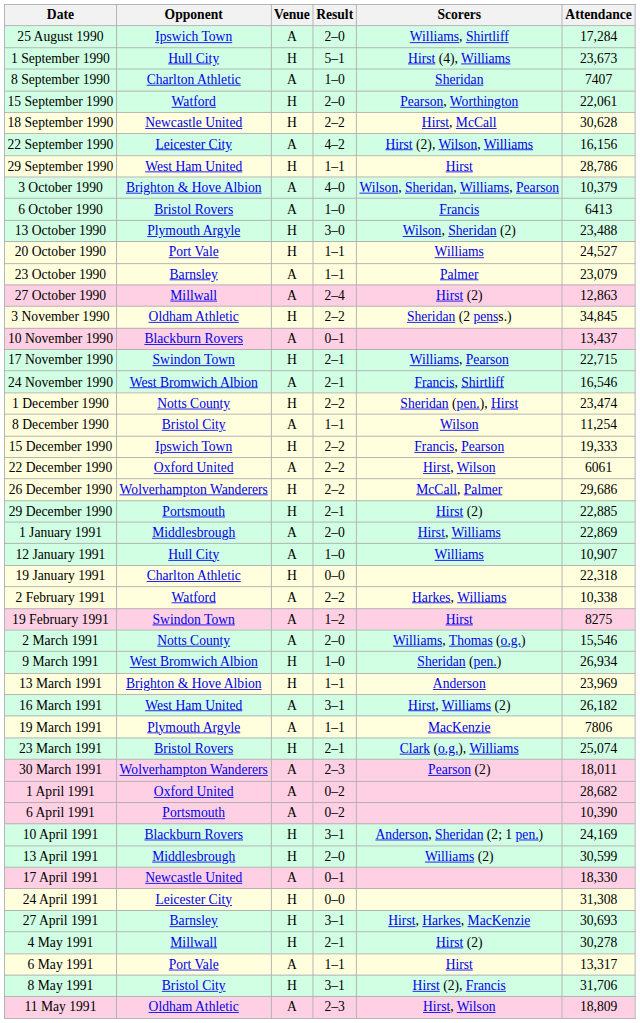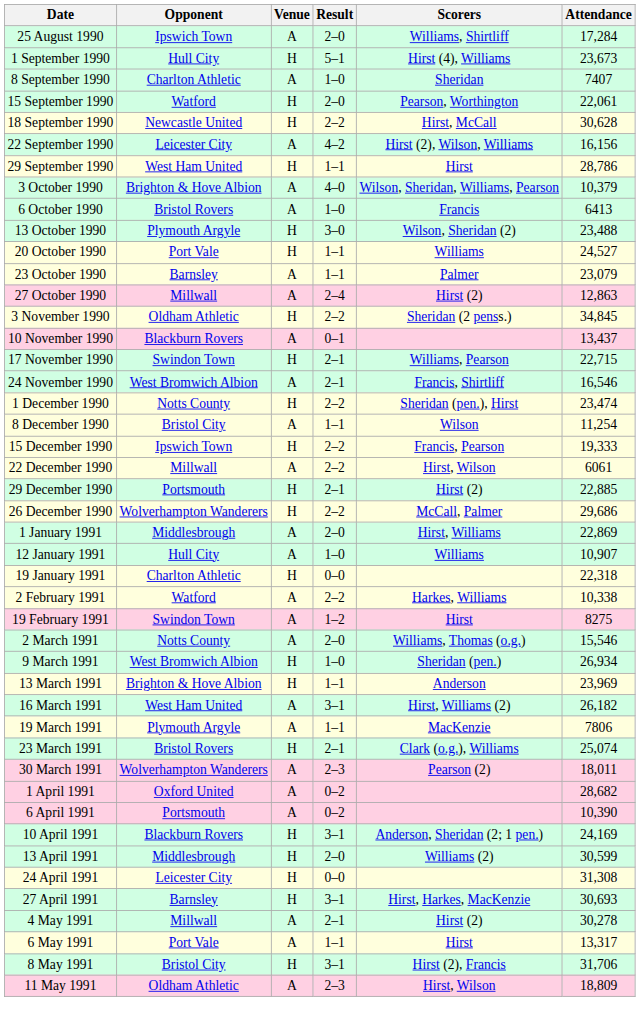 <table class="wikitable sortable" style="font-size:100%; text-align:center">
 <tr>
 <th>Date</th>
 <th>Opponent</th>
 <th>Venue</th>
 <th>Result</th>
 <th>Scorers</th>
 <th>Attendance</th>
 </tr>
 <tr style="background-color: #d0ffe3;">
 <td>25 August 1990</td>
 <td><a href='#'>Ipswich Town</a></td>
 <td>A</td>
 <td>2–0</td>
 <td><a href='#'>Williams</a>, <a href='#'>Shirtliff</a></td>
 <td>17,284</td>
 </tr>
 <tr style="background-color: #d0ffe3;">
 <td>1 September 1990</td>
 <td><a href='#'>Hull City</a></td>
 <td>H</td>
 <td>5–1</td>
 <td><a href='#'>Hirst</a> (4), <a href='#'>Williams</a></td>
 <td>23,673</td>
 </tr>
 <tr style="background-color: #d0ffe3;">
 <td>8 September 1990</td>
 <td><a href='#'>Charlton Athletic</a></td>
 <td>A</td>
 <td>1–0</td>
 <td><a href='#'>Sheridan</a></td>
 <td>7407</td>
 </tr>
 <tr style="background-color: #d0ffe3;">
 <td>15 September 1990</td>
 <td><a href='#'>Watford</a></td>
 <td>H</td>
 <td>2–0</td>
 <td><a href='#'>Pearson</a>, <a href='#'>Worthington</a></td>
 <td>22,061</td>
 </tr>
 <tr style="background-color: #ffffdd;">
 <td>18 September 1990</td>
 <td><a href='#'>Newcastle United</a></td>
 <td>H</td>
 <td>2–2</td>
 <td><a href='#'>Hirst</a>, <a href='#'>McCall</a></td>
 <td>30,628</td>
 </tr>
 <tr style="background-color: #d0ffe3;">
 <td>22 September 1990</td>
 <td><a href='#'>Leicester City</a></td>
 <td>A</td>
 <td>4–2</td>
 <td><a href='#'>Hirst</a> (2), <a href='#'>Wilson</a>, <a href='#'>Williams</a></td>
 <td>16,156</td>
 </tr>
 <tr style="background-color: #ffffdd;">
 <td>29 September 1990</td>
 <td><a href='#'>West Ham United</a></td>
 <td>H</td>
 <td>1–1</td>
 <td><a href='#'>Hirst</a></td>
 <td>28,786</td>
 </tr>
 <tr style="background-color: #d0ffe3;">
 <td>3 October 1990</td>
 <td><a href='#'>Brighton & Hove Albion</a></td>
 <td>A</td>
 <td>4–0</td>
 <td><a href='#'>Wilson</a>, <a href='#'>Sheridan</a>, <a href='#'>Williams</a>, <a href='#'>Pearson</a></td>
 <td>10,379</td>
 </tr>
 <tr style="background-color: #d0ffe3;">
 <td>6 October 1990</td>
 <td><a href='#'>Bristol Rovers</a></td>
 <td>A</td>
 <td>1–0</td>
 <td><a href='#'>Francis</a></td>
 <td>6413</td>
 </tr>
 <tr style="background-color: #d0ffe3;">
 <td>13 October 1990</td>
 <td><a href='#'>Plymouth Argyle</a></td>
 <td>H</td>
 <td>3–0</td>
 <td><a href='#'>Wilson</a>, <a href='#'>Sheridan</a> (2)</td>
 <td>23,488</td>
 </tr>
 <tr style="background-color: #ffffdd;">
 <td>20 October 1990</td>
 <td><a href='#'>Port Vale</a></td>
 <td>H</td>
 <td>1–1</td>
 <td><a href='#'>Williams</a></td>
 <td>24,527</td>
 </tr>
 <tr style="background-color: #ffffdd;">
 <td>23 October 1990</td>
 <td><a href='#'>Barnsley</a></td>
 <td>A</td>
 <td>1–1</td>
 <td><a href='#'>Palmer</a></td>
 <td>23,079</td>
 </tr>
 <tr style="background-color: #ffd0e3;">
 <td>27 October 1990</td>
 <td><a href='#'>Millwall</a></td>
 <td>A</td>
 <td>2–4</td>
 <td><a href='#'>Hirst</a> (2)</td>
 <td>12,863</td>
 </tr>
 <tr style="background-color: #ffffdd;">
 <td>3 November 1990</td>
 <td><a href='#'>Oldham Athletic</a></td>
 <td>H</td>
 <td>2–2</td>
 <td><a href='#'>Sheridan</a> (2 <a href='#'>pens</a>s.)</td>
 <td>34,845</td>
 </tr>
 <tr style="background-color: #ffd0e3;">
 <td>10 November 1990</td>
 <td><a href='#'>Blackburn Rovers</a></td>
 <td>A</td>
 <td>0–1</td>
 <td></td>
 <td>13,437</td>
 </tr>
 <tr style="background-color: #d0ffe3;">
 <td>17 November 1990</td>
 <td><a href='#'>Swindon Town</a></td>
 <td>H</td>
 <td>2–1</td>
 <td><a href='#'>Williams</a>, <a href='#'>Pearson</a></td>
 <td>22,715</td>
 </tr>
 <tr style="background-color: #d0ffe3;">
 <td>24 November 1990</td>
 <td><a href='#'>West Bromwich Albion</a></td>
 <td>A</td>
 <td>2–1</td>
 <td><a href='#'>Francis</a>, <a href='#'>Shirtliff</a></td>
 <td>16,546</td>
 </tr>
 <tr style="background-color: #ffffdd;">
 <td>1 December 1990</td>
 <td><a href='#'>Notts County</a></td>
 <td>H</td>
 <td>2–2</td>
 <td><a href='#'>Sheridan</a> (<a href='#'>pen.</a>), <a href='#'>Hirst</a></td>
 <td>23,474</td>
 </tr>
 <tr style="background-color: #ffffdd;">
 <td>8 December 1990</td>
 <td><a href='#'>Bristol City</a></td>
 <td>A</td>
 <td>1–1</td>
 <td><a href='#'>Wilson</a></td>
 <td>11,254</td>
 </tr>
 <tr style="background-color: #ffffdd;">
 <td>15 December 1990</td>
 <td><a href='#'>Ipswich Town</a></td>
 <td>H</td>
 <td>2–2</td>
 <td><a href='#'>Francis</a>, <a href='#'>Pearson</a></td>
 <td>19,333</td>
 </tr>
 <tr style="background-color: #ffffdd;">
 <td>22 December 1990</td>
-<td><a href='#'>Oxford United</a></td>
+<td><a href='#'>Millwall</a></td>
 <td>A</td>
 <td>2–2</td>
 <td><a href='#'>Hirst</a>, <a href='#'>Wilson</a></td>
 <td>6061</td>
+</tr>
+<tr style="background-color: #d0ffe3;">
+<td>29 December 1990</td>
+<td><a href='#'>Portsmouth</a></td>
+<td>H</td>
+<td>2–1</td>
+<td><a href='#'>Hirst</a> (2)</td>
+<td>22,885</td>
 </tr>
 <tr style="background-color: #ffffdd;">
 <td>26 December 1990</td>
 <td><a href='#'>Wolverhampton Wanderers</a></td>
 <td>H</td>
 <td>2–2</td>
 <td><a href='#'>McCall</a>, <a href='#'>Palmer</a></td>
 <td>29,686</td>
-</tr>
-<tr style="background-color: #d0ffe3;">
-<td>29 December 1990</td>
-<td><a href='#'>Portsmouth</a></td>
-<td>H</td>
-<td>2–1</td>
-<td><a href='#'>Hirst</a> (2)</td>
-<td>22,885</td>
 </tr>
 <tr style="background-color: #d0ffe3;">
 <td>1 January 1991</td>
 <td><a href='#'>Middlesbrough</a></td>
 <td>A</td>
 <td>2–0</td>
 <td><a href='#'>Hirst</a>, <a href='#'>Williams</a></td>
 <td>22,869</td>
 </tr>
 <tr style="background-color: #d0ffe3;">
 <td>12 January 1991</td>
 <td><a href='#'>Hull City</a></td>
 <td>A</td>
 <td>1–0</td>
 <td><a href='#'>Williams</a></td>
 <td>10,907</td>
 </tr>
 <tr style="background-color: #ffffdd;">
 <td>19 January 1991</td>
 <td><a href='#'>Charlton Athletic</a></td>
 <td>H</td>
 <td>0–0</td>
 <td></td>
 <td>22,318</td>
 </tr>
 <tr style="background-color: #ffffdd;">
 <td>2 February 1991</td>
 <td><a href='#'>Watford</a></td>
 <td>A</td>
 <td>2–2</td>
 <td><a href='#'>Harkes</a>, <a href='#'>Williams</a></td>
 <td>10,338</td>
 </tr>
 <tr style="background-color: #ffd0e3;">
 <td>19 February 1991</td>
 <td><a href='#'>Swindon Town</a></td>
 <td>A</td>
 <td>1–2</td>
 <td><a href='#'>Hirst</a></td>
 <td>8275</td>
 </tr>
 <tr style="background-color: #d0ffe3;">
 <td>2 March 1991</td>
 <td><a href='#'>Notts County</a></td>
 <td>A</td>
 <td>2–0</td>
 <td><a href='#'>Williams</a>, <a href='#'>Thomas</a> (<a href='#'>o.g.</a>)</td>
 <td>15,546</td>
 </tr>
 <tr style="background-color: #d0ffe3;">
 <td>9 March 1991</td>
 <td><a href='#'>West Bromwich Albion</a></td>
 <td>H</td>
 <td>1–0</td>
 <td><a href='#'>Sheridan</a> (<a href='#'>pen.</a>)</td>
 <td>26,934</td>
 </tr>
 <tr style="background-color: #ffffdd;">
 <td>13 March 1991</td>
 <td><a href='#'>Brighton & Hove Albion</a></td>
 <td>H</td>
 <td>1–1</td>
 <td><a href='#'>Anderson</a></td>
 <td>23,969</td>
 </tr>
 <tr style="background-color: #d0ffe3;">
 <td>16 March 1991</td>
 <td><a href='#'>West Ham United</a></td>
 <td>A</td>
 <td>3–1</td>
 <td><a href='#'>Hirst</a>, <a href='#'>Williams</a> (2)</td>
 <td>26,182</td>
 </tr>
 <tr style="background-color: #ffffdd;">
 <td>19 March 1991</td>
 <td><a href='#'>Plymouth Argyle</a></td>
 <td>A</td>
 <td>1–1</td>
 <td><a href='#'>MacKenzie</a></td>
 <td>7806</td>
 </tr>
 <tr style="background-color: #d0ffe3;">
 <td>23 March 1991</td>
 <td><a href='#'>Bristol Rovers</a></td>
 <td>H</td>
 <td>2–1</td>
 <td><a href='#'>Clark</a> (<a href='#'>o.g.</a>), <a href='#'>Williams</a></td>
 <td>25,074</td>
 </tr>
 <tr style="background-color: #ffd0e3;">
 <td>30 March 1991</td>
 <td><a href='#'>Wolverhampton Wanderers</a></td>
 <td>A</td>
 <td>2–3</td>
 <td><a href='#'>Pearson</a> (2)</td>
 <td>18,011</td>
 </tr>
 <tr style="background-color: #ffd0e3;">
 <td>1 April 1991</td>
 <td><a href='#'>Oxford United</a></td>
 <td>A</td>
 <td>0–2</td>
 <td></td>
 <td>28,682</td>
 </tr>
 <tr style="background-color: #ffd0e3;">
 <td>6 April 1991</td>
 <td><a href='#'>Portsmouth</a></td>
 <td>A</td>
 <td>0–2</td>
 <td></td>
 <td>10,390</td>
 </tr>
 <tr style="background-color: #d0ffe3;">
 <td>10 April 1991</td>
 <td><a href='#'>Blackburn Rovers</a></td>
 <td>H</td>
 <td>3–1</td>
 <td><a href='#'>Anderson</a>, <a href='#'>Sheridan</a> (2; 1 <a href='#'>pen.</a>)</td>
 <td>24,169</td>
 </tr>
 <tr style="background-color: #d0ffe3;">
 <td>13 April 1991</td>
 <td><a href='#'>Middlesbrough</a></td>
 <td>H</td>
 <td>2–0</td>
 <td><a href='#'>Williams</a> (2)</td>
 <td>30,599</td>
 </tr>
-<tr style="background-color: #ffd0e3;">
-<td>17 April 1991</td>
-<td><a href='#'>Newcastle United</a></td>
-<td>A</td>
-<td>0–1</td>
-<td></td>
-<td>18,330</td>
-</tr>
 <tr style="background-color: #ffffdd;">
 <td>24 April 1991</td>
 <td><a href='#'>Leicester City</a></td>
 <td>H</td>
 <td>0–0</td>
 <td></td>
 <td>31,308</td>
 </tr>
 <tr style="background-color: #d0ffe3;">
 <td>27 April 1991</td>
 <td><a href='#'>Barnsley</a></td>
 <td>H</td>
 <td>3–1</td>
 <td><a href='#'>Hirst</a>, <a href='#'>Harkes</a>, <a href='#'>MacKenzie</a></td>
 <td>30,693</td>
 </tr>
 <tr style="background-color: #d0ffe3;">
 <td>4 May 1991</td>
 <td><a href='#'>Millwall</a></td>
-<td>H</td>
+<td>A</td>
 <td>2–1</td>
 <td><a href='#'>Hirst</a> (2)</td>
 <td>30,278</td>
 </tr>
 <tr style="background-color: #ffffdd;">
 <td>6 May 1991</td>
 <td><a href='#'>Port Vale</a></td>
 <td>A</td>
 <td>1–1</td>
 <td><a href='#'>Hirst</a></td>
 <td>13,317</td>
 </tr>
 <tr style="background-color: #d0ffe3;">
 <td>8 May 1991</td>
 <td><a href='#'>Bristol City</a></td>
 <td>H</td>
 <td>3–1</td>
 <td><a href='#'>Hirst</a> (2), <a href='#'>Francis</a></td>
 <td>31,706</td>
 </tr>
 <tr style="background-color: #ffd0e3;">
 <td>11 May 1991</td>
 <td><a href='#'>Oldham Athletic</a></td>
 <td>A</td>
 <td>2–3</td>
 <td><a href='#'>Hirst</a>, <a href='#'>Wilson</a></td>
 <td>18,809</td>
 </tr>
 </table>
